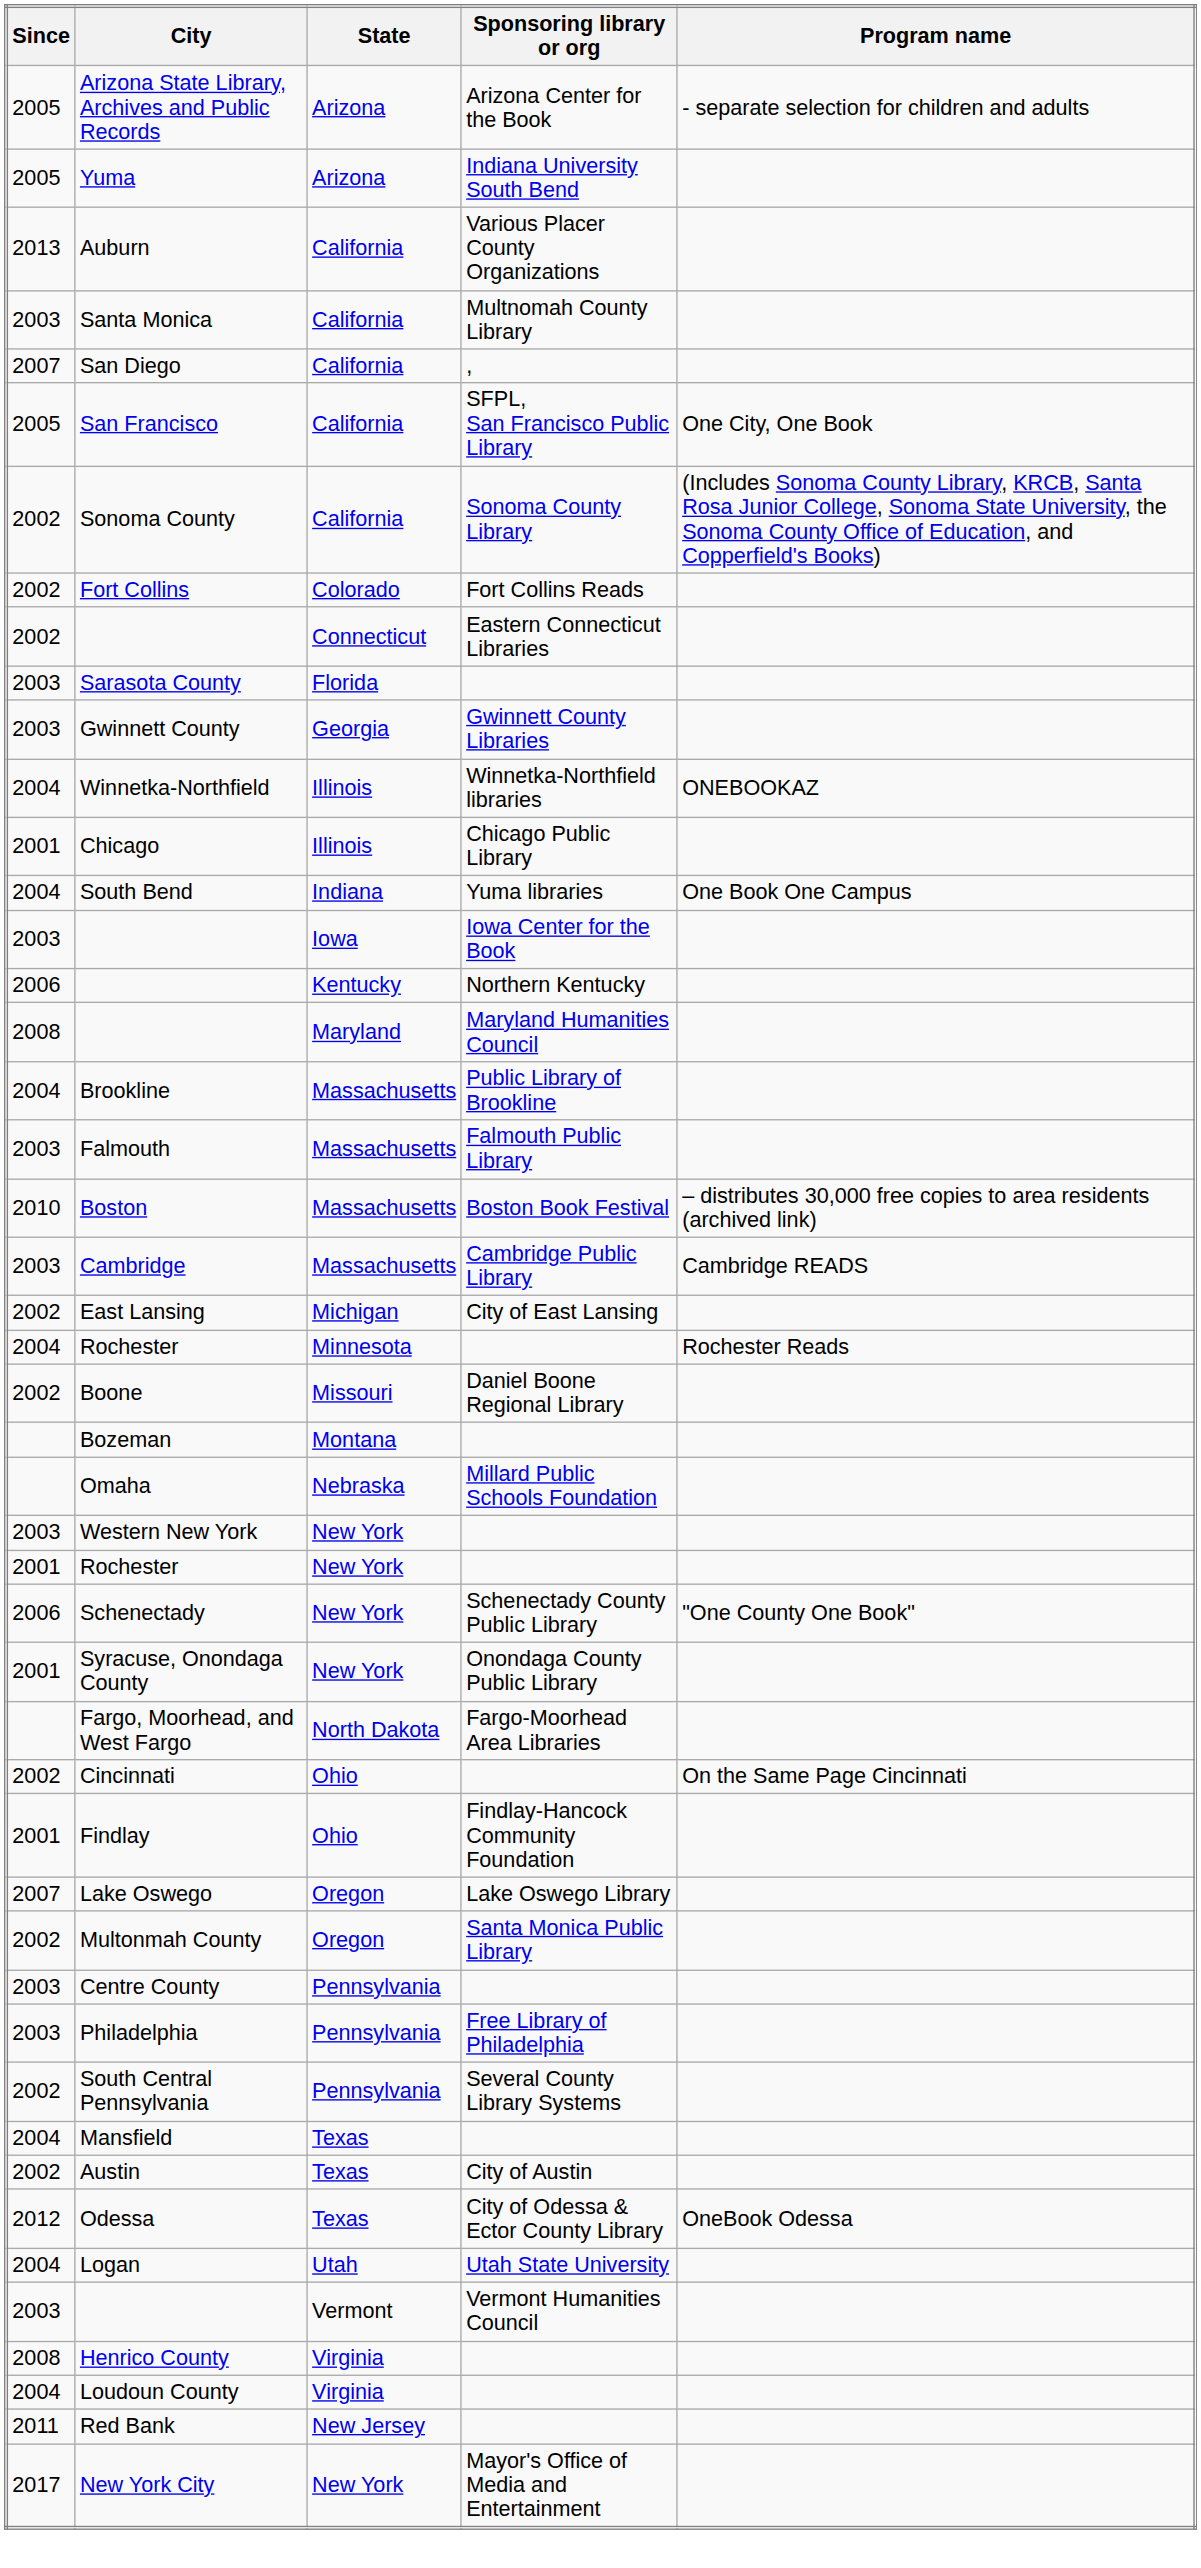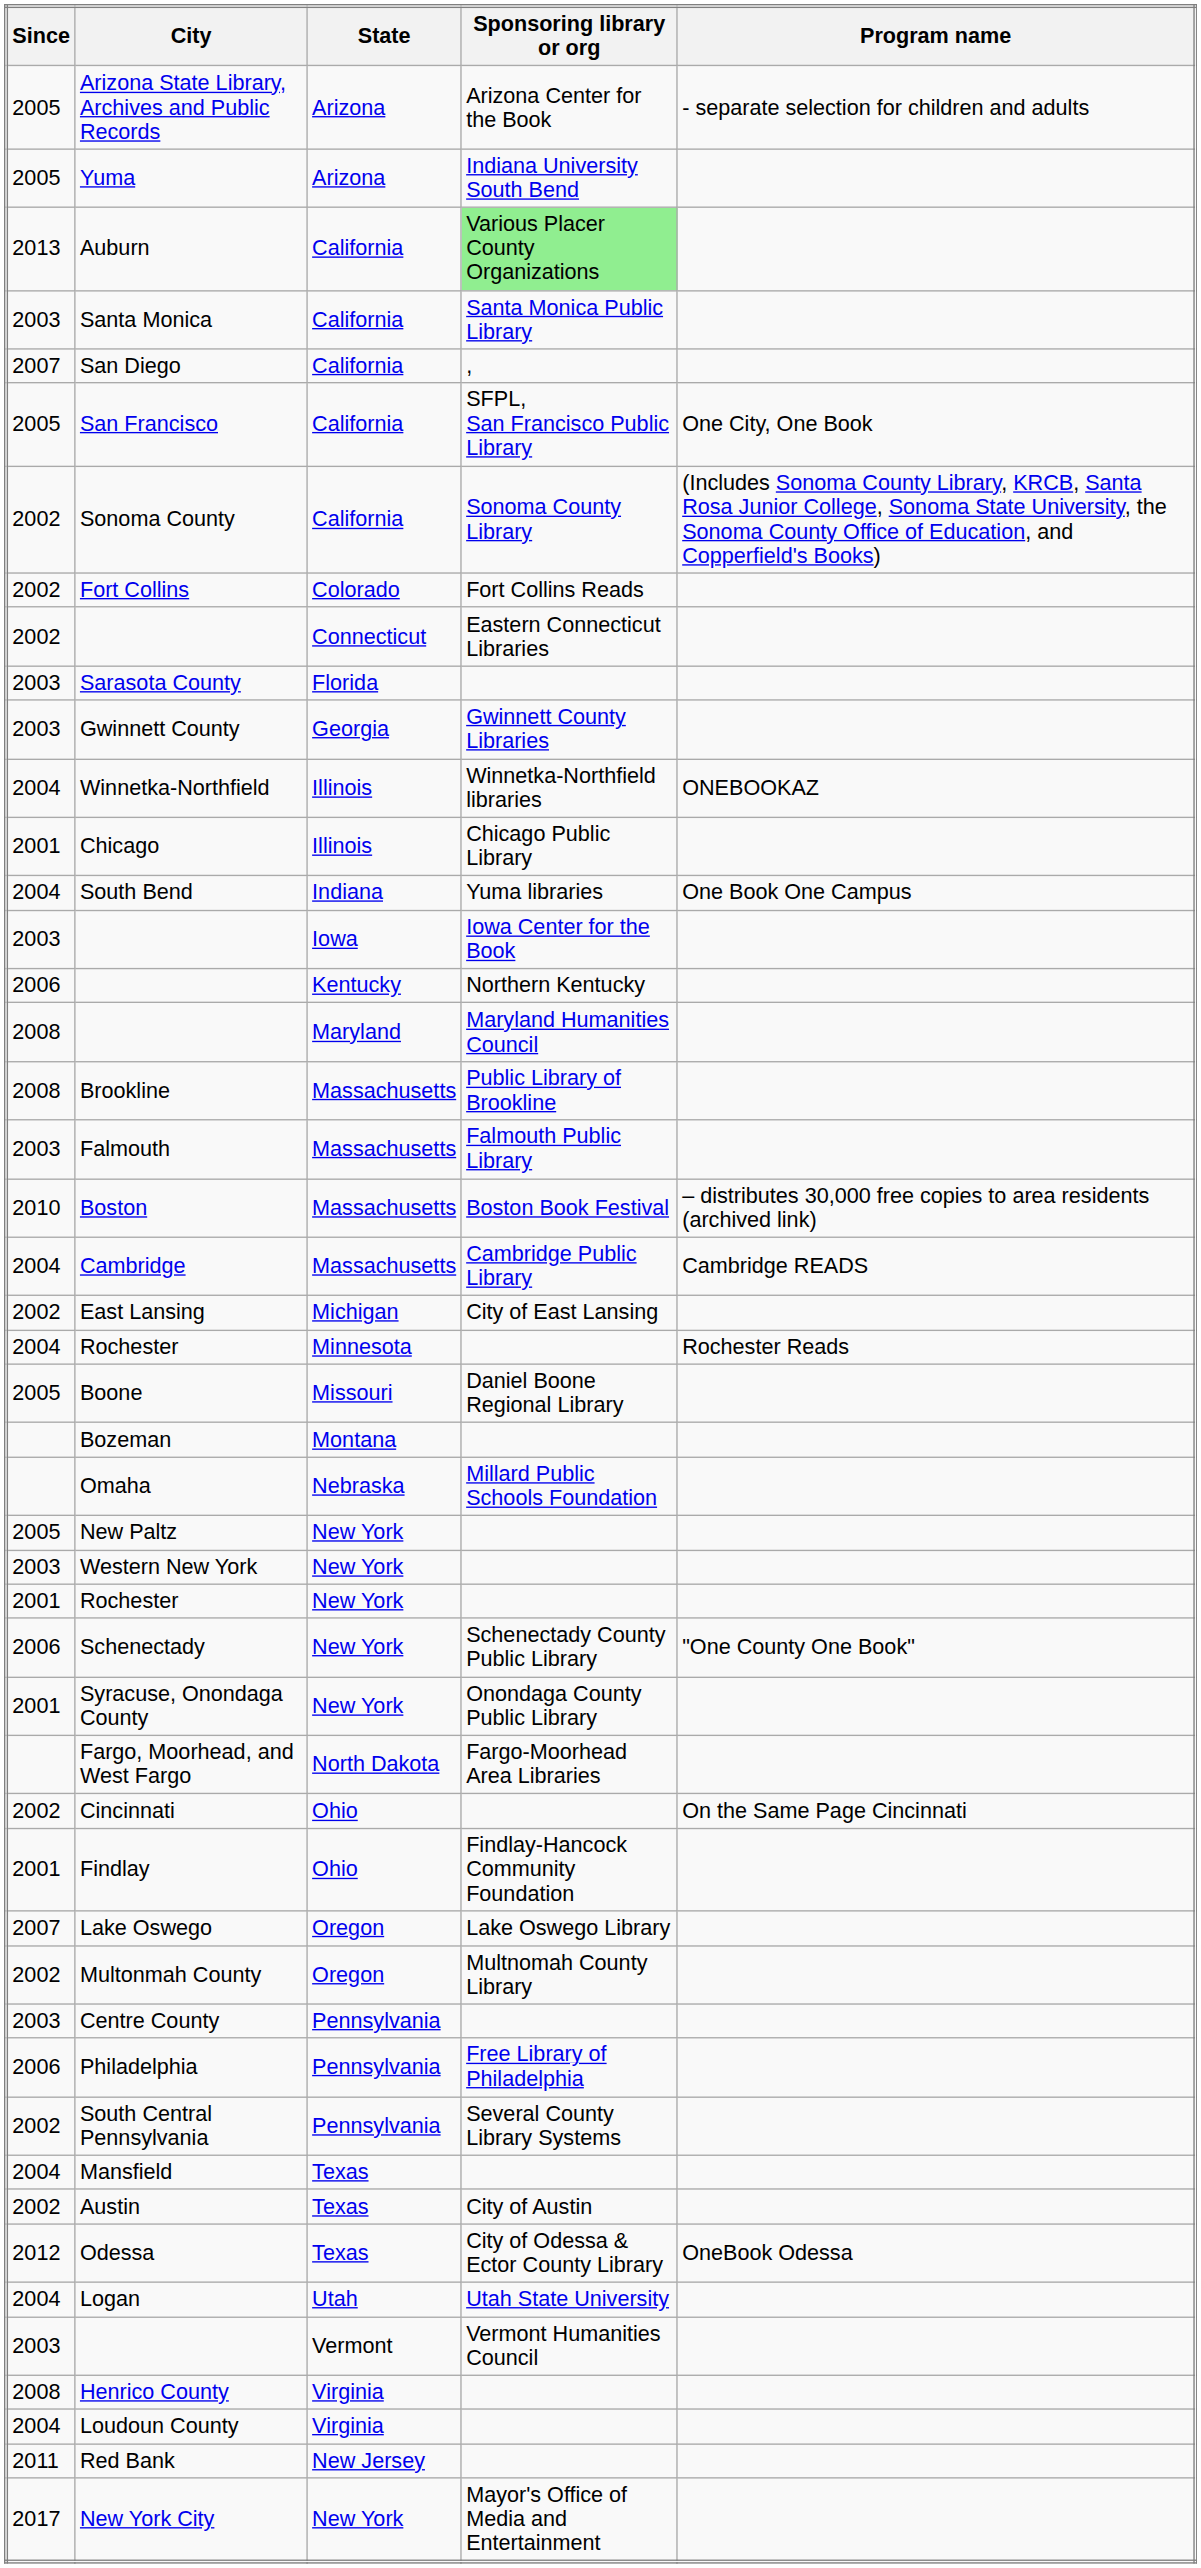 <table class="wikitable sortable mw-collapsible mw-collapsed" border="1" style="width:100%; border:medium double gray; border-collapse:collapse;" cellpadding="3">
 <tr>
 <th>Since</th>
 <th>City</th>
 <th>State</th>
 <th>Sponsoring library or org</th>
 <th>Program name</th>
 </tr>
 <tr>
 <td>2005</td>
 <td><a href='#'>Arizona State Library, Archives and Public Records</a></td>
 <td><a href='#'>Arizona</a></td>
 <td>Arizona Center for the Book</td>
 <td> - separate selection for children and adults</td>
 </tr>
 <tr>
 <td>2005</td>
 <td><a href='#'>Yuma</a></td>
 <td><a href='#'>Arizona</a></td>
 <td><a href='#'>Indiana University South Bend</a></td>
 <td></td>
 </tr>
 <tr>
 <td>2013</td>
 <td>Auburn</td>
 <td><a href='#'>California</a></td>
-<td>Various Placer County Organizations</td>
+<td style="background: lightgreen;">Various Placer County Organizations</td>
 <td></td>
 </tr>
 <tr>
 <td>2003</td>
 <td>Santa Monica</td>
 <td><a href='#'>California</a></td>
-<td>Multnomah County Library</td>
+<td><a href='#'>Santa Monica Public Library</a></td>
 <td></td>
 </tr>
 <tr>
 <td>2007</td>
 <td>San Diego</td>
 <td><a href='#'>California</a></td>
 <td>, </td>
 <td></td>
 </tr>
 <tr>
 <td>2005</td>
 <td><a href='#'>San Francisco</a></td>
 <td><a href='#'>California</a></td>
 <td>SFPL,<br><a href='#'>San Francisco Public Library</a></td>
 <td>One City, One Book</td>
 </tr>
 <tr>
 <td>2002</td>
 <td>Sonoma County</td>
 <td><a href='#'>California</a></td>
 <td><a href='#'>Sonoma County Library</a></td>
 <td> (Includes <a href='#'>Sonoma County Library</a>, <a href='#'>KRCB</a>, <a href='#'>Santa Rosa Junior College</a>, <a href='#'>Sonoma State University</a>, the <a href='#'>Sonoma County Office of Education</a>, and <a href='#'>Copperfield's Books</a>)</td>
 </tr>
 <tr>
 <td>2002</td>
 <td><a href='#'>Fort Collins</a></td>
 <td><a href='#'>Colorado</a></td>
 <td>Fort Collins Reads</td>
 <td></td>
 </tr>
 <tr>
 <td>2002</td>
 <td></td>
 <td><a href='#'>Connecticut</a></td>
 <td>Eastern Connecticut Libraries</td>
 <td></td>
 </tr>
 <tr>
 <td>2003</td>
 <td><a href='#'>Sarasota County</a></td>
 <td><a href='#'>Florida</a></td>
 <td></td>
 <td></td>
 </tr>
 <tr>
 <td>2003</td>
 <td>Gwinnett County</td>
 <td><a href='#'>Georgia</a></td>
 <td><a href='#'>Gwinnett County Libraries</a></td>
 <td></td>
 </tr>
 <tr>
 <td>2004</td>
 <td>Winnetka-Northfield</td>
 <td><a href='#'>Illinois</a></td>
 <td>Winnetka-Northfield libraries</td>
 <td>ONEBOOKAZ</td>
 </tr>
 <tr>
 <td>2001</td>
 <td>Chicago</td>
 <td><a href='#'>Illinois</a></td>
 <td>Chicago Public Library</td>
 <td></td>
 </tr>
 <tr>
 <td>2004</td>
 <td>South Bend</td>
 <td><a href='#'>Indiana</a></td>
 <td>Yuma libraries</td>
 <td>One Book One Campus</td>
 </tr>
 <tr>
 <td>2003</td>
 <td></td>
 <td><a href='#'>Iowa</a></td>
 <td><a href='#'>Iowa Center for the Book</a></td>
 <td></td>
 </tr>
 <tr>
 <td>2006</td>
 <td></td>
 <td><a href='#'>Kentucky</a></td>
 <td>Northern Kentucky</td>
 <td></td>
 </tr>
 <tr>
 <td>2008</td>
 <td></td>
 <td><a href='#'>Maryland</a></td>
 <td><a href='#'>Maryland Humanities Council</a></td>
 <td></td>
 </tr>
 <tr>
-<td>2004</td>
+<td>2008</td>
 <td>Brookline</td>
 <td><a href='#'>Massachusetts</a></td>
 <td><a href='#'>Public Library of Brookline</a></td>
 <td></td>
 </tr>
 <tr>
 <td>2003</td>
 <td>Falmouth</td>
 <td><a href='#'>Massachusetts</a></td>
 <td><a href='#'>Falmouth Public Library</a></td>
 <td></td>
 </tr>
 <tr>
 <td>2010</td>
 <td><a href='#'>Boston</a></td>
 <td><a href='#'>Massachusetts</a></td>
 <td><a href='#'>Boston Book Festival</a></td>
 <td> – distributes 30,000 free copies to area residents (archived link)</td>
 </tr>
 <tr>
-<td>2003</td>
+<td>2004</td>
 <td><a href='#'>Cambridge</a></td>
 <td><a href='#'>Massachusetts</a></td>
 <td><a href='#'>Cambridge Public Library</a></td>
 <td>Cambridge READS</td>
 </tr>
 <tr>
 <td>2002</td>
 <td>East Lansing</td>
 <td><a href='#'>Michigan</a></td>
 <td>City of East Lansing</td>
 <td></td>
 </tr>
 <tr>
 <td>2004</td>
 <td>Rochester</td>
 <td><a href='#'>Minnesota</a></td>
 <td></td>
 <td>Rochester Reads</td>
 </tr>
 <tr>
-<td>2002</td>
+<td>2005</td>
 <td>Boone</td>
 <td><a href='#'>Missouri</a></td>
 <td>Daniel Boone Regional Library</td>
 <td></td>
 </tr>
 <tr>
 <td></td>
 <td>Bozeman</td>
 <td><a href='#'>Montana</a></td>
 <td></td>
 <td></td>
 </tr>
 <tr>
 <td></td>
 <td>Omaha</td>
 <td><a href='#'>Nebraska</a></td>
 <td><a href='#'>Millard Public Schools Foundation</a></td>
+<td></td>
+</tr>
+<tr>
+<td>2005</td>
+<td>New Paltz</td>
+<td><a href='#'>New York</a></td>
+<td></td>
 <td></td>
 </tr>
 <tr>
 <td>2003</td>
 <td>Western New York</td>
 <td><a href='#'>New York</a></td>
 <td></td>
 <td></td>
 </tr>
 <tr>
 <td>2001</td>
 <td>Rochester</td>
 <td><a href='#'>New York</a></td>
 <td></td>
 <td></td>
 </tr>
 <tr>
 <td>2006</td>
 <td>Schenectady</td>
 <td><a href='#'>New York</a></td>
 <td>Schenectady County Public Library</td>
 <td>"One County One Book"</td>
 </tr>
 <tr>
 <td>2001</td>
 <td>Syracuse, Onondaga County</td>
 <td><a href='#'>New York</a></td>
 <td>Onondaga County Public Library</td>
 <td></td>
 </tr>
 <tr>
 <td></td>
 <td>Fargo, Moorhead, and West Fargo</td>
 <td><a href='#'>North Dakota</a></td>
 <td>Fargo-Moorhead Area Libraries</td>
 <td></td>
 </tr>
 <tr>
 <td>2002</td>
 <td>Cincinnati</td>
 <td><a href='#'>Ohio</a></td>
 <td></td>
 <td>On the Same Page Cincinnati</td>
 </tr>
 <tr>
 <td>2001</td>
 <td>Findlay</td>
 <td><a href='#'>Ohio</a></td>
 <td>Findlay-Hancock Community Foundation</td>
 <td></td>
 </tr>
 <tr>
 <td>2007</td>
 <td>Lake Oswego</td>
 <td><a href='#'>Oregon</a></td>
 <td>Lake Oswego Library</td>
 <td></td>
 </tr>
 <tr>
 <td>2002</td>
 <td>Multonmah County</td>
 <td><a href='#'>Oregon</a></td>
-<td><a href='#'>Santa Monica Public Library</a></td>
+<td>Multnomah County Library</td>
 <td></td>
 </tr>
 <tr>
 <td>2003</td>
 <td>Centre County</td>
 <td><a href='#'>Pennsylvania</a></td>
 <td></td>
 <td></td>
 </tr>
 <tr>
-<td>2003</td>
+<td>2006</td>
 <td>Philadelphia</td>
 <td><a href='#'>Pennsylvania</a></td>
 <td><a href='#'>Free Library of Philadelphia</a></td>
 <td></td>
 </tr>
 <tr>
 <td>2002</td>
 <td>South Central Pennsylvania</td>
 <td><a href='#'>Pennsylvania</a></td>
 <td>Several County Library Systems</td>
 <td></td>
 </tr>
 <tr>
 <td>2004</td>
 <td>Mansfield</td>
 <td><a href='#'>Texas</a></td>
 <td></td>
 <td></td>
 </tr>
 <tr>
 <td>2002</td>
 <td>Austin</td>
 <td><a href='#'>Texas</a></td>
 <td>City of Austin</td>
 <td></td>
 </tr>
 <tr>
 <td>2012</td>
 <td>Odessa</td>
 <td><a href='#'>Texas</a></td>
 <td>City of Odessa & Ector County Library</td>
 <td>OneBook Odessa</td>
 </tr>
 <tr>
 <td>2004</td>
 <td>Logan</td>
 <td><a href='#'>Utah</a></td>
 <td><a href='#'>Utah State University</a></td>
 <td></td>
 </tr>
 <tr>
 <td>2003</td>
 <td></td>
 <td>Vermont</td>
 <td>Vermont Humanities Council</td>
 <td></td>
 </tr>
 <tr>
 <td>2008</td>
 <td><a href='#'>Henrico County</a></td>
 <td><a href='#'>Virginia</a></td>
 <td></td>
 <td></td>
 </tr>
 <tr>
 <td>2004</td>
 <td>Loudoun County</td>
 <td><a href='#'>Virginia</a></td>
 <td></td>
 <td></td>
 </tr>
 <tr>
 <td>2011</td>
 <td>Red Bank</td>
 <td><a href='#'>New Jersey</a></td>
 <td></td>
 <td></td>
 </tr>
 <tr>
 <td>2017</td>
 <td><a href='#'>New York City</a></td>
 <td><a href='#'>New York</a></td>
 <td>Mayor's Office of Media and Entertainment</td>
 <td></td>
 </tr>
 </table>
